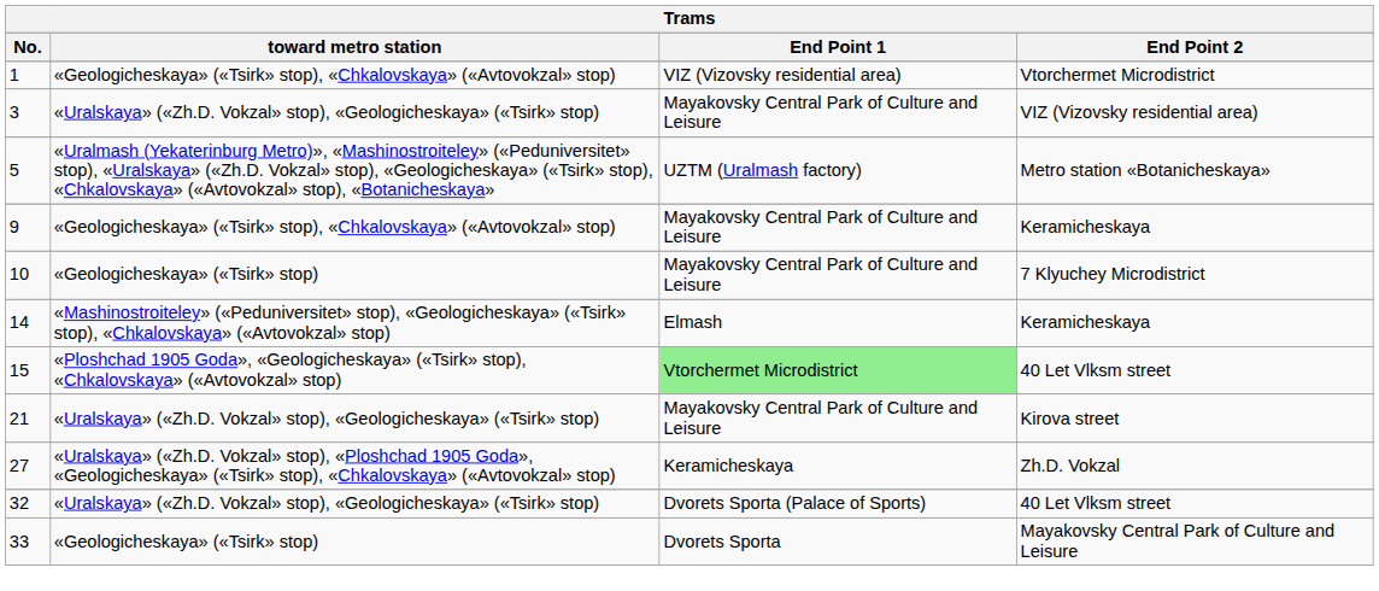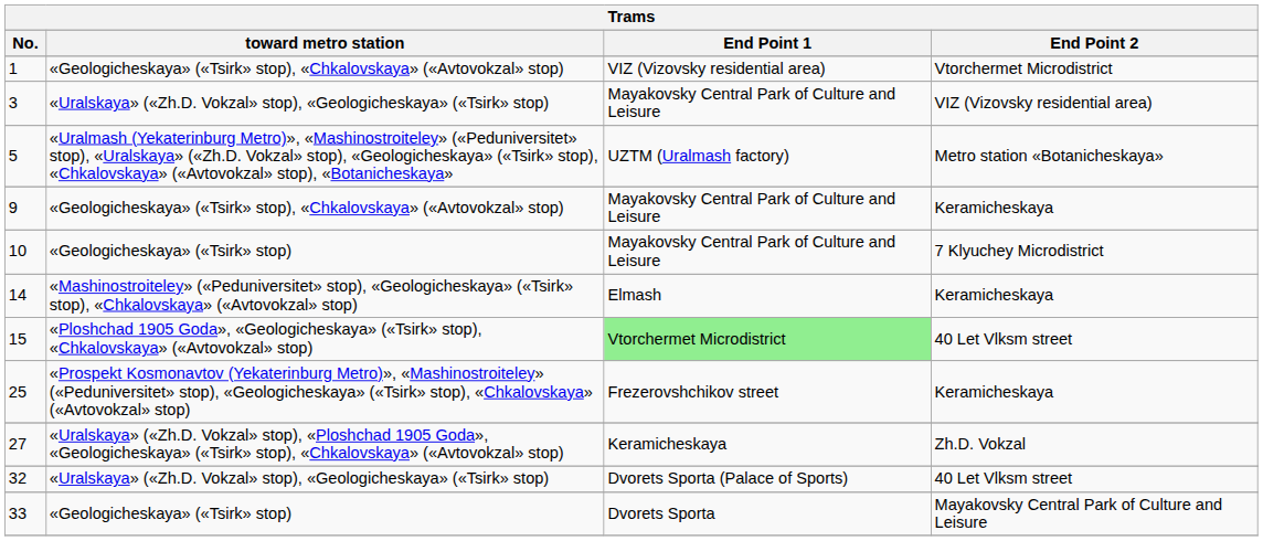 <table class="wikitable">
 <tr>
 <th colspan=4>Trams</th>
 </tr>
 <tr>
 </tr>
 <tr ---->
 <th width="3%">No.</th>
 <th width="41%">toward metro station</th>
 <th width="24%">End Point 1</th>
 <th width="24%">End Point 2</th>
 </tr>
 <tr>
 </tr>
 <tr ----align="center">
 <td>1</td>
 <td>«Geologicheskaya» («Tsirk» stop), «<a href='#'>Chkalovskaya</a>» («Avtovokzal» stop)</td>
 <td>VIZ (Vizovsky residential area)</td>
 <td>Vtorchermet Microdistrict</td>
 </tr>
 <tr>
 </tr>
 <tr ----align="center">
 <td>3</td>
 <td>«<a href='#'>Uralskaya</a>» («Zh.D. Vokzal» stop), «Geologicheskaya» («Tsirk» stop)</td>
 <td>Mayakovsky Central Park of Culture and Leisure</td>
 <td>VIZ (Vizovsky residential area)</td>
 </tr>
 <tr>
 </tr>
 <tr ----align="center">
 <td>5</td>
 <td>«<a href='#'>Uralmash (Yekaterinburg Metro)</a>», «<a href='#'>Mashinostroiteley</a>» («Peduniversitet» stop), «<a href='#'>Uralskaya</a>» («Zh.D. Vokzal» stop), «Geologicheskaya» («Tsirk» stop), «<a href='#'>Chkalovskaya</a>» («Avtovokzal» stop), «<a href='#'>Botanicheskaya</a>»</td>
 <td>UZTM (<a href='#'>Uralmash</a> factory)</td>
 <td>Metro station «Botanicheskaya»</td>
 </tr>
 <tr>
 </tr>
 <tr ----align="center">
 <td>9</td>
 <td>«Geologicheskaya» («Tsirk» stop), «<a href='#'>Chkalovskaya</a>» («Avtovokzal» stop)</td>
 <td>Mayakovsky Central Park of Culture and Leisure</td>
 <td>Keramicheskaya</td>
 </tr>
 <tr>
 </tr>
 <tr ----align="center">
 <td>10</td>
 <td>«Geologicheskaya» («Tsirk» stop)</td>
 <td>Mayakovsky Central Park of Culture and Leisure</td>
 <td>7 Klyuchey Microdistrict</td>
 </tr>
 <tr>
 </tr>
 <tr ----align="center">
 <td>14</td>
 <td>«<a href='#'>Mashinostroiteley</a>» («Peduniversitet» stop), «Geologicheskaya» («Tsirk» stop), «<a href='#'>Chkalovskaya</a>» («Avtovokzal» stop)</td>
 <td>Elmash</td>
 <td>Keramicheskaya</td>
 </tr>
 <tr>
 </tr>
 <tr ----align="center">
 <td>15</td>
 <td>«<a href='#'>Ploshchad 1905 Goda</a>», «Geologicheskaya» («Tsirk» stop), «<a href='#'>Chkalovskaya</a>» («Avtovokzal» stop)</td>
 <td style="background: lightgreen;">Vtorchermet Microdistrict</td>
 <td>40 Let Vlksm street</td>
 </tr>
 <tr>
 </tr>
+<tr>
+</tr>
 <tr ----align="center">
-<td>21</td>
-<td>«<a href='#'>Uralskaya</a>» («Zh.D. Vokzal» stop), «Geologicheskaya» («Tsirk» stop)</td>
-<td>Mayakovsky Central Park of Culture and Leisure</td>
-<td>Kirova street</td>
-</tr>
-<tr>
+<td>25</td>
+<td>«<a href='#'>Prospekt Kosmonavtov (Yekaterinburg Metro)</a>», «<a href='#'>Mashinostroiteley</a>» («Peduniversitet» stop), «Geologicheskaya» («Tsirk» stop), «<a href='#'>Chkalovskaya</a>» («Avtovokzal» stop)</td>
+<td>Frezerovshchikov street</td>
+<td>Keramicheskaya</td>
 </tr>
 <tr>
 </tr>
 <tr ----align="center">
 <td>27</td>
 <td>«<a href='#'>Uralskaya</a>» («Zh.D. Vokzal» stop), «<a href='#'>Ploshchad 1905 Goda</a>», «Geologicheskaya» («Tsirk» stop), «<a href='#'>Chkalovskaya</a>» («Avtovokzal» stop)</td>
 <td>Keramicheskaya</td>
 <td>Zh.D. Vokzal</td>
 </tr>
 <tr>
 </tr>
 <tr ----align="center">
 <td>32</td>
 <td>«<a href='#'>Uralskaya</a>» («Zh.D. Vokzal» stop), «Geologicheskaya» («Tsirk» stop)</td>
 <td>Dvorets Sporta (Palace of Sports)</td>
 <td>40 Let Vlksm street</td>
 </tr>
 <tr>
 </tr>
 <tr ----align="center">
 <td>33</td>
 <td>«Geologicheskaya» («Tsirk» stop)</td>
 <td>Dvorets Sporta</td>
 <td>Mayakovsky Central Park of Culture and Leisure</td>
 </tr>
 <tr>
 </tr>
 </table>
